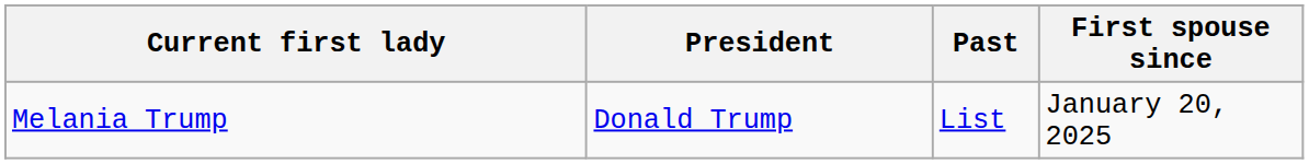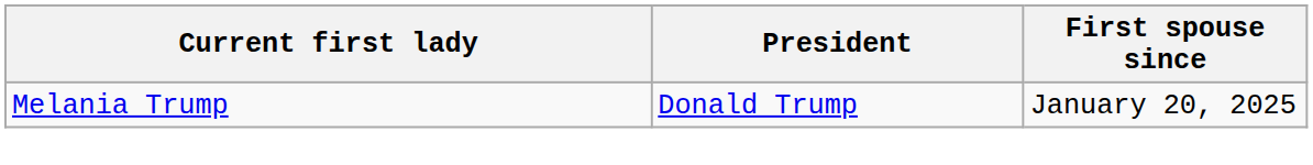 <table class="sortable wikitable">
 <tr>
 <th width="375px">Current first lady</th>
 <th width="200px">President</th>
-<th width="50px">Past</th>
 <th width="150px">First spouse since</th>
 </tr>
 <tr>
 <td><a href='#'>Melania Trump</a></td>
 <td><a href='#'>Donald Trump</a></td>
-<td><a href='#'>List</a></td>
 <td>January 20, 2025</td>
 </tr>
 </table>
